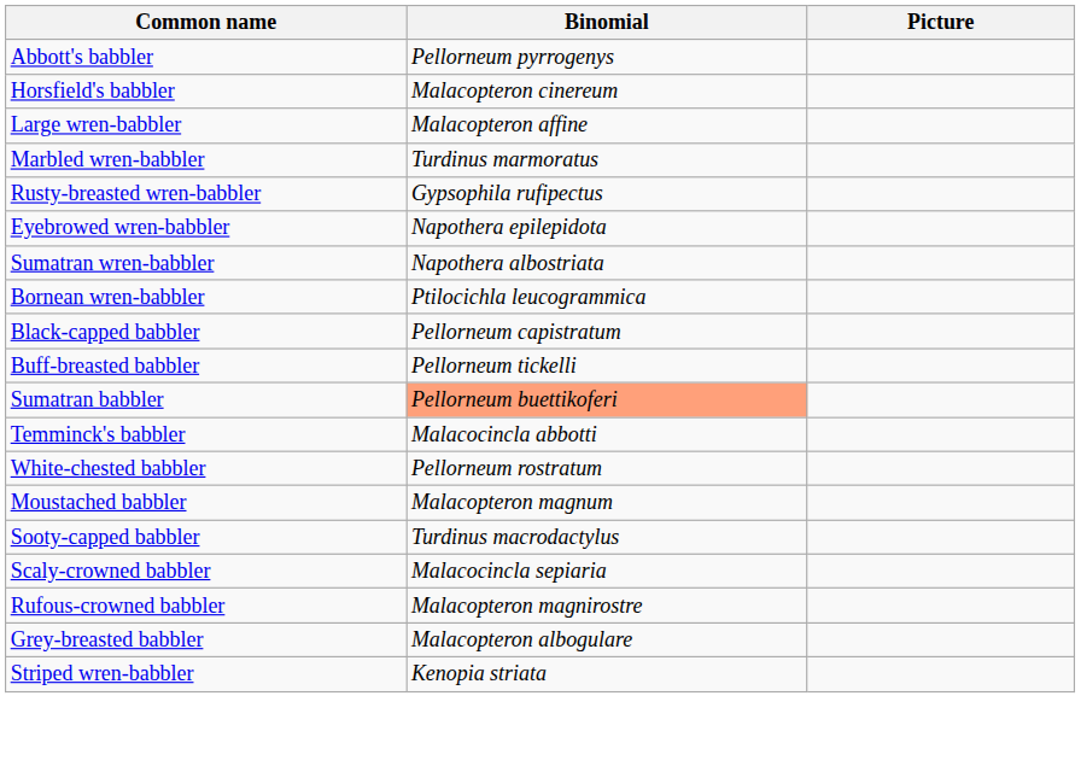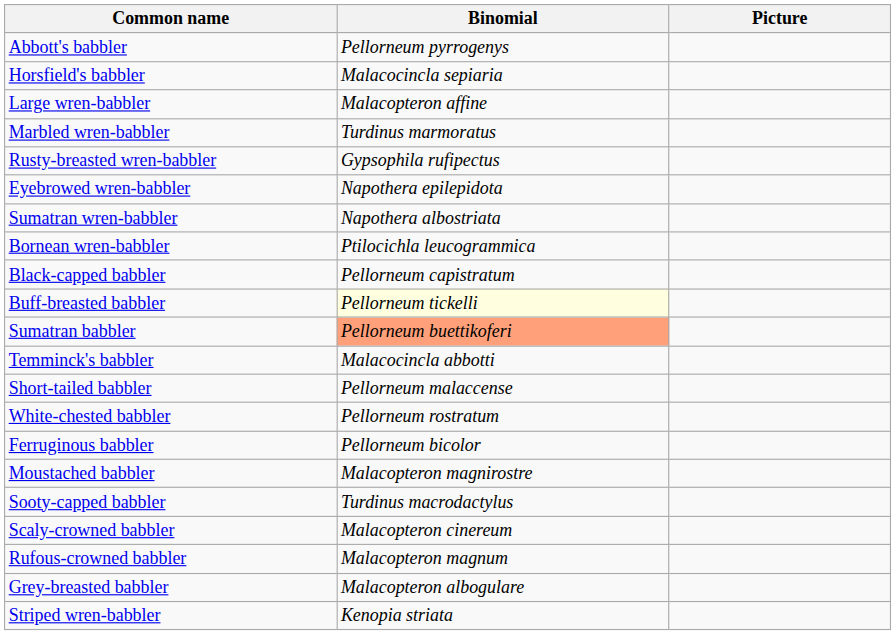 <table width=50% class="wikitable">
 <tr>
 <th width=30%>Common name</th>
 <th width=30%>Binomial</th>
 <th width=20%>Picture</th>
 </tr>
 <tr>
 <td><a href='#'>Abbott's babbler</a></td>
 <td><em>Pellorneum pyrrogenys</em></td>
 <td></td>
 </tr>
 <tr>
 <td><a href='#'>Horsfield's babbler</a></td>
-<td><em>Malacopteron cinereum</em></td>
+<td><em>Malacocincla sepiaria</em></td>
 <td></td>
 </tr>
 <tr>
 <td><a href='#'>Large wren-babbler</a></td>
 <td><em>Malacopteron affine</em></td>
 <td></td>
 </tr>
 <tr>
 <td><a href='#'>Marbled wren-babbler</a></td>
 <td><em>Turdinus marmoratus</em></td>
 <td></td>
 </tr>
 <tr>
 <td><a href='#'>Rusty-breasted wren-babbler</a></td>
 <td><em>Gypsophila rufipectus</em></td>
 <td></td>
 </tr>
 <tr>
 <td><a href='#'>Eyebrowed wren-babbler</a></td>
 <td><em>Napothera epilepidota</em></td>
 <td></td>
 </tr>
 <tr>
 <td><a href='#'>Sumatran wren-babbler</a></td>
 <td><em>Napothera albostriata</em></td>
 <td></td>
 </tr>
 <tr>
 <td><a href='#'>Bornean wren-babbler</a></td>
 <td><em>Ptilocichla leucogrammica</em></td>
 <td></td>
 </tr>
 <tr>
 <td><a href='#'>Black-capped babbler</a></td>
 <td><em>Pellorneum capistratum</em></td>
 <td></td>
 </tr>
 <tr>
 <td><a href='#'>Buff-breasted babbler</a></td>
-<td><em>Pellorneum tickelli</em></td>
+<td style="background: lightyellow;"><em>Pellorneum tickelli</em></td>
 <td></td>
 </tr>
 <tr>
 <td><a href='#'>Sumatran babbler</a></td>
 <td style="background: lightsalmon;"><em>Pellorneum buettikoferi</em></td>
 <td></td>
 </tr>
 <tr>
 <td><a href='#'>Temminck's babbler</a></td>
 <td><em>Malacocincla abbotti</em></td>
 <td></td>
 </tr>
 <tr>
+<td><a href='#'>Short-tailed babbler</a></td>
+<td><em>Pellorneum malaccense</em></td>
+<td></td>
+</tr>
+<tr>
 <td><a href='#'>White-chested babbler</a></td>
 <td><em>Pellorneum rostratum</em></td>
 <td></td>
 </tr>
 <tr>
+<td><a href='#'>Ferruginous babbler</a></td>
+<td><em>Pellorneum bicolor</em></td>
+<td></td>
+</tr>
+<tr>
 <td><a href='#'>Moustached babbler</a></td>
-<td><em>Malacopteron magnum</em></td>
+<td><em>Malacopteron magnirostre</em></td>
 <td></td>
 </tr>
 <tr>
 <td><a href='#'>Sooty-capped babbler</a></td>
 <td><em>Turdinus macrodactylus</em></td>
 <td></td>
 </tr>
 <tr>
 <td><a href='#'>Scaly-crowned babbler</a></td>
-<td><em>Malacocincla sepiaria</em></td>
+<td><em>Malacopteron cinereum</em></td>
 <td></td>
 </tr>
 <tr>
 <td><a href='#'>Rufous-crowned babbler</a></td>
-<td><em>Malacopteron magnirostre</em></td>
+<td><em>Malacopteron magnum</em></td>
 <td></td>
 </tr>
 <tr>
 <td><a href='#'>Grey-breasted babbler</a></td>
 <td><em>Malacopteron albogulare</em></td>
 <td></td>
 </tr>
 <tr>
 <td><a href='#'>Striped wren-babbler</a></td>
 <td><em>Kenopia striata</em></td>
 <td></td>
 </tr>
 </table>
